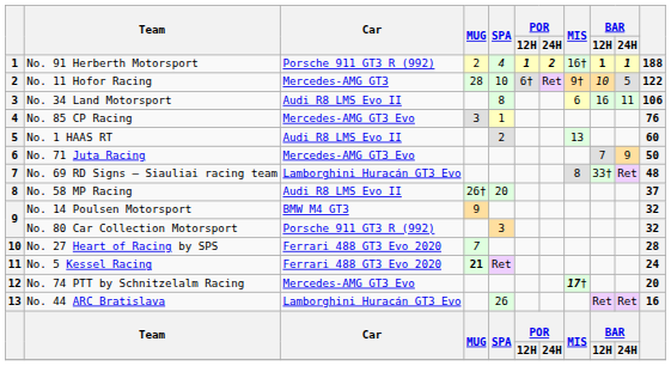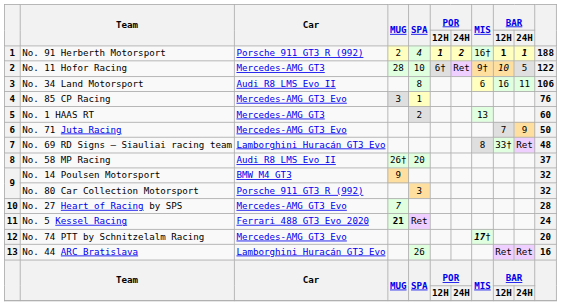 <table align=left| class="wikitable" style="font-size: 85%; text-align: center;">
 <tr valign="top">
 <th rowspan=2 valign=middle></th>
 <th rowspan=2 valign=middle>Team</th>
 <th rowspan=2 valign=middle>Car</th>
 <th rowspan=2 valign=middle><br><a href='#'>MUG</a></th>
 <th rowspan=2 valign=middle><br><a href='#'>SPA</a></th>
 <th colspan=2><br><a href='#'>POR</a></th>
 <th rowspan=2 valign=middle><br><a href='#'>MIS</a></th>
 <th colspan=2><br><a href='#'>BAR</a></th>
 <th rowspan=2 valign=middle>  </th>
 </tr>
 <tr>
 <th>12H</th>
 <th>24H</th>
 <th>12H</th>
 <th>24H</th>
 </tr>
 <tr>
 <th>1</th>
 <td align=left> No. 91 Herberth Motorsport</td>
 <td align=left><a href='#'>Porsche 911 GT3 R (992)</a></td>
 <td style="background:#FFFFBF;">2</td>
 <td style="background:#DFFFDF;"><em>4</em></td>
 <td style="background:#FFFFBF;"><strong><em>1</em></strong></td>
 <td style="background:#FFFFBF;"><strong><em>2</em></strong></td>
 <td style="background:#DFFFDF;">16†</td>
 <td style="background:#FFFFBF;"><strong>1</strong></td>
 <td style="background:#FFFFBF;"><strong><em>1</em></strong></td>
 <th>188</th>
 </tr>
 <tr>
 <th>2</th>
 <td align=left> No. 11 Hofor Racing</td>
 <td align=left><a href='#'>Mercedes-AMG GT3</a></td>
 <td style="background:#DFFFDF;">28</td>
 <td style="background:#DFFFDF;">10</td>
 <td style="background:#DFDFDF;">6†</td>
 <td style="background:#EFCFFF;">Ret</td>
 <td style="background:#FFDF9F;">9†</td>
 <td style="background:#FFDF9F;"><em>10</em></td>
 <td style="background:#DFDFDF;">5</td>
 <th>122</th>
 </tr>
 <tr>
 <th>3</th>
 <td align=left> No. 34 Land Motorsport</td>
 <td align=left><a href='#'>Audi R8 LMS Evo II</a></td>
 <td></td>
 <td style="background:#DFFFDF;">8</td>
 <td></td>
 <td></td>
 <td style="background:#FFFFBF;">6</td>
 <td style="background:#DFFFDF;">16</td>
 <td style="background:#DFFFDF;">11</td>
 <th>106</th>
 </tr>
 <tr>
 <th>4</th>
 <td align=left> No. 85 CP Racing</td>
 <td align=left><a href='#'>Mercedes-AMG GT3 Evo</a></td>
 <td style="background:#DFDFDF;">3</td>
 <td style="background:#FFFFBF;">1</td>
 <td></td>
 <td></td>
 <td></td>
 <td></td>
 <td></td>
 <th>76</th>
 </tr>
 <tr>
 <th>5</th>
 <td align=left> No. 1 HAAS RT</td>
-<td align=left><a href='#'>Audi R8 LMS Evo II</a></td>
+<td align=left><a href='#'>Mercedes-AMG GT3</a></td>
 <td></td>
 <td style="background:#DFDFDF;">2</td>
 <td></td>
 <td></td>
 <td style="background:#DFFFDF;">13</td>
 <td></td>
 <td></td>
 <th>60</th>
 </tr>
 <tr>
 <th>6</th>
 <td align=left> No. 71 <a href='#'>Juta Racing</a></td>
 <td align=left><a href='#'>Mercedes-AMG GT3 Evo</a></td>
 <td></td>
 <td></td>
 <td></td>
 <td></td>
 <td></td>
 <td style="background:#DFDFDF;">7</td>
 <td style="background:#FFDF9F;">9</td>
 <th>50</th>
 </tr>
 <tr>
 <th>7</th>
 <td align=left> No. 69 RD Signs – Siauliai racing team</td>
 <td align=left><a href='#'>Lamborghini Huracán GT3 Evo</a></td>
 <td></td>
 <td></td>
 <td></td>
 <td></td>
 <td style="background:#DFDFDF;">8</td>
 <td style="background:#DFFFDF;">33†</td>
 <td style="background:#EFCFFF;">Ret</td>
 <th>48</th>
 </tr>
 <tr>
 <th>8</th>
 <td align=left> No. 58 MP Racing</td>
 <td align=left><a href='#'>Audi R8 LMS Evo II</a></td>
 <td style="background:#DFFFDF;">26†</td>
 <td style="background:#DFFFDF;">20</td>
 <td></td>
 <td></td>
 <td></td>
 <td></td>
 <td></td>
 <th>37</th>
 </tr>
 <tr>
 <th rowspan=2>9</th>
 <td align=left> No. 14 Poulsen Motorsport</td>
 <td align=left><a href='#'>BMW M4 GT3</a></td>
 <td style="background:#FFDF9F;">9</td>
 <td></td>
 <td></td>
 <td></td>
 <td></td>
 <td></td>
 <td></td>
 <th>32</th>
 </tr>
 <tr>
 <td align=left> No. 80 Car Collection Motorsport</td>
 <td align=left><a href='#'>Porsche 911 GT3 R (992)</a></td>
 <td></td>
 <td style="background:#FFDF9F;">3</td>
 <td></td>
 <td></td>
 <td></td>
 <td></td>
 <td></td>
 <th>32</th>
 </tr>
 <tr>
 <th>10</th>
 <td align=left> No. 27 <a href='#'>Heart of Racing</a> by SPS</td>
-<td align=left><a href='#'>Ferrari 488 GT3 Evo 2020</a></td>
+<td align=left><a href='#'>Mercedes-AMG GT3 Evo</a></td>
 <td style="background:#DFFFDF;"><em>7</em></td>
 <td></td>
 <td></td>
 <td></td>
 <td></td>
 <td></td>
 <td></td>
 <th>28</th>
 </tr>
 <tr>
 <th>11</th>
 <td align=left> No. 5 <a href='#'>Kessel Racing</a></td>
 <td align=left><a href='#'>Ferrari 488 GT3 Evo 2020</a></td>
 <td style="background:#DFFFDF;"><strong>21</strong></td>
 <td style="background:#EFCFFF;">Ret</td>
 <td></td>
 <td></td>
 <td></td>
 <td></td>
 <td></td>
 <th>24</th>
 </tr>
 <tr>
 <th>12</th>
 <td align=left> No. 74 PTT by Schnitzelalm Racing</td>
 <td align=left><a href='#'>Mercedes-AMG GT3 Evo</a></td>
 <td></td>
 <td></td>
 <td></td>
 <td></td>
 <td style="background:#DFFFDF;"><strong><em>17</em></strong>†</td>
 <td></td>
 <td></td>
 <th>20</th>
 </tr>
 <tr>
 <th>13</th>
 <td align=left> No. 44 <a href='#'>ARC Bratislava</a></td>
 <td align=left><a href='#'>Lamborghini Huracán GT3 Evo</a></td>
 <td></td>
 <td style="background:#DFFFDF;">26</td>
 <td></td>
 <td></td>
 <td></td>
 <td style="background:#EFCFFF;">Ret</td>
 <td style="background:#EFCFFF;">Ret</td>
 <th>16</th>
 </tr>
 <tr>
 <th rowspan=2 valign=middle></th>
 <th rowspan=2 valign=middle>Team</th>
 <th rowspan=2 valign=middle>Car</th>
 <th rowspan=2 valign=middle><br><a href='#'>MUG</a></th>
 <th rowspan=2 valign=middle><br><a href='#'>SPA</a></th>
 <th colspan=2><br><a href='#'>POR</a></th>
 <th rowspan=2 valign=middle><br><a href='#'>MIS</a></th>
 <th colspan=2><br><a href='#'>BAR</a></th>
 <th rowspan=2 valign=middle>  </th>
 </tr>
 <tr>
 <th>12H</th>
 <th>24H</th>
 <th>12H</th>
 <th>24H</th>
 </tr>
 <tr>
 </tr>
 </table>
